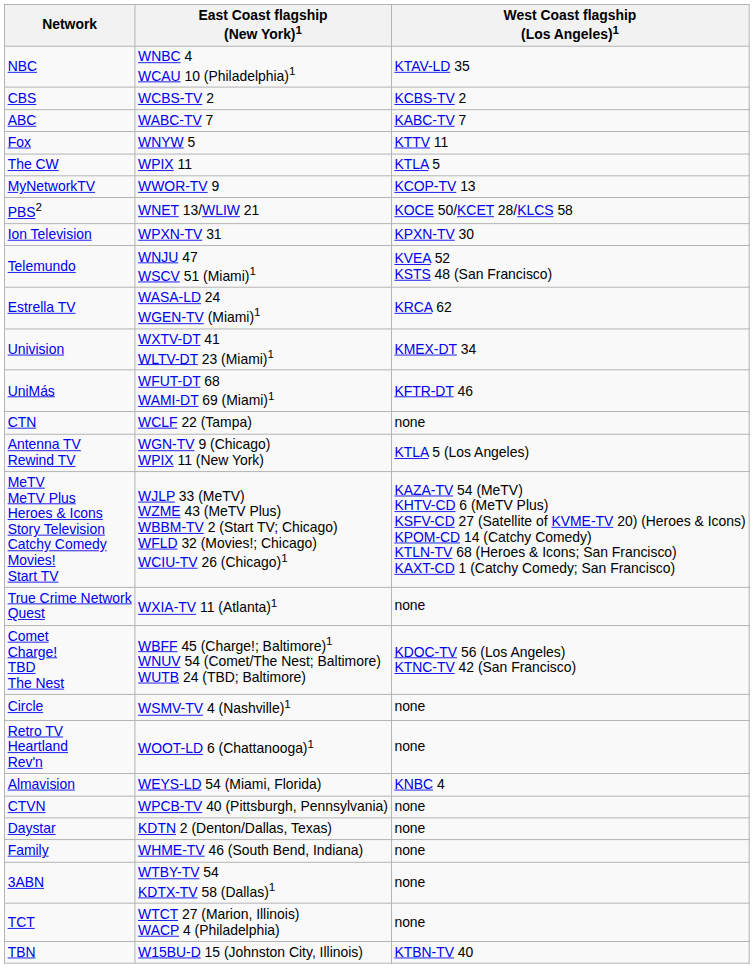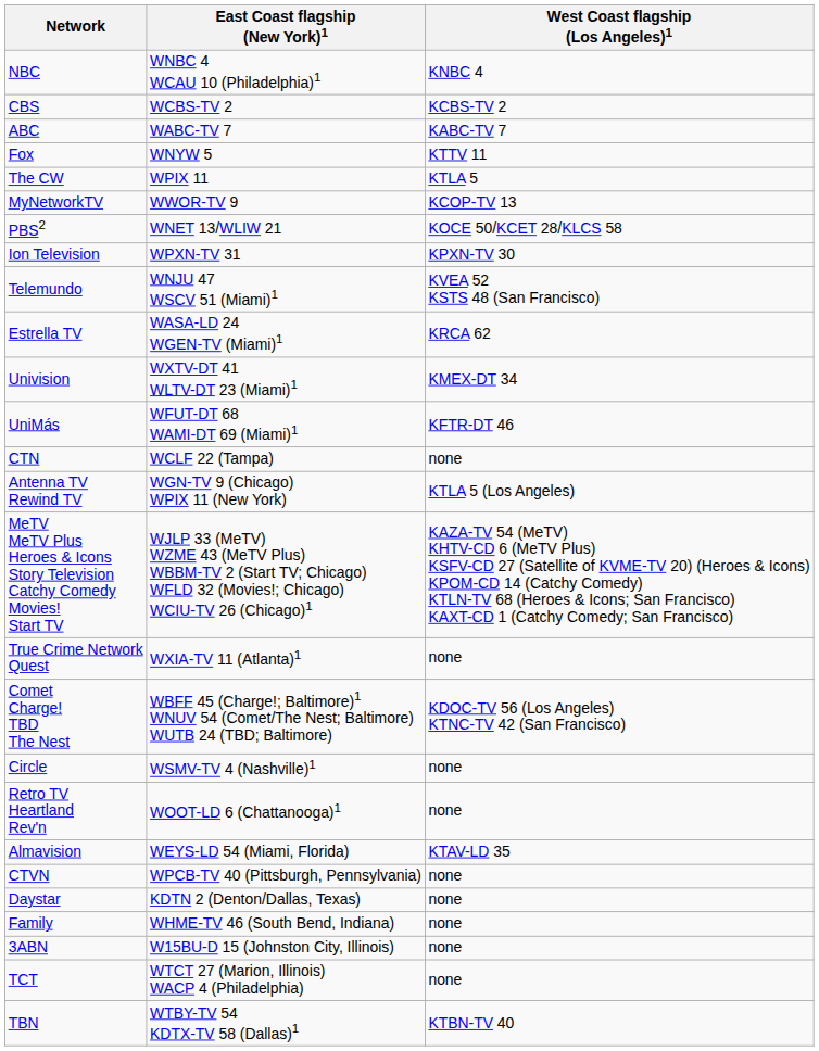 <table class="wikitable">
 <tr>
 <th>Network</th>
 <th>East Coast flagship <br> (New York)<sup>1</sup></th>
 <th>West Coast flagship <br> (Los Angeles)<sup>1</sup></th>
 </tr>
 <tr>
 <td><a href='#'>NBC</a></td>
 <td><a href='#'>WNBC</a> 4<br><a href='#'>WCAU</a> 10 (Philadelphia)<sup>1</sup></td>
-<td><a href='#'>KTAV-LD</a> 35</td>
+<td><a href='#'>KNBC</a> 4</td>
 </tr>
 <tr>
 <td><a href='#'>CBS</a></td>
 <td><a href='#'>WCBS-TV</a> 2</td>
 <td><a href='#'>KCBS-TV</a> 2</td>
 </tr>
 <tr>
 <td><a href='#'>ABC</a></td>
 <td><a href='#'>WABC-TV</a> 7</td>
 <td><a href='#'>KABC-TV</a> 7</td>
 </tr>
 <tr>
 <td><a href='#'>Fox</a></td>
 <td><a href='#'>WNYW</a> 5</td>
 <td><a href='#'>KTTV</a> 11</td>
 </tr>
 <tr>
 <td><a href='#'>The CW</a></td>
 <td><a href='#'>WPIX</a> 11</td>
 <td><a href='#'>KTLA</a> 5</td>
 </tr>
 <tr>
 <td><a href='#'>MyNetworkTV</a></td>
 <td><a href='#'>WWOR-TV</a> 9</td>
 <td><a href='#'>KCOP-TV</a> 13</td>
 </tr>
 <tr>
 <td><a href='#'>PBS</a><sup>2</sup></td>
 <td><a href='#'>WNET</a> 13/<a href='#'>WLIW</a> 21 <br></td>
 <td><a href='#'>KOCE</a> 50/<a href='#'>KCET</a> 28/<a href='#'>KLCS</a> 58 <br></td>
 </tr>
 <tr>
 <td><a href='#'>Ion Television</a></td>
 <td><a href='#'>WPXN-TV</a> 31<br></td>
 <td><a href='#'>KPXN-TV</a> 30</td>
 </tr>
 <tr>
 <td><a href='#'>Telemundo</a></td>
 <td><a href='#'>WNJU</a> 47<br><a href='#'>WSCV</a> 51 (Miami)<sup>1</sup><br></td>
 <td><a href='#'>KVEA</a> 52<br><a href='#'>KSTS</a> 48 (San Francisco)</td>
 </tr>
 <tr>
 <td><a href='#'>Estrella TV</a></td>
 <td><a href='#'>WASA-LD</a> 24<br><a href='#'>WGEN-TV</a> (Miami)<sup>1</sup></td>
 <td><a href='#'>KRCA</a> 62</td>
 </tr>
 <tr>
 <td><a href='#'>Univision</a></td>
 <td><a href='#'>WXTV-DT</a> 41<br><a href='#'>WLTV-DT</a> 23 (Miami)<sup>1</sup></td>
 <td><a href='#'>KMEX-DT</a> 34</td>
 </tr>
 <tr>
 <td><a href='#'>UniMás</a></td>
 <td><a href='#'>WFUT-DT</a> 68<br><a href='#'>WAMI-DT</a> 69 (Miami)<sup>1</sup></td>
 <td><a href='#'>KFTR-DT</a> 46</td>
 </tr>
 <tr>
 <td><a href='#'>CTN</a></td>
 <td><a href='#'>WCLF</a> 22 (Tampa)</td>
 <td>none</td>
 </tr>
 <tr>
 <td><a href='#'>Antenna TV</a><br><a href='#'>Rewind TV</a></td>
 <td><a href='#'>WGN-TV</a> 9 (Chicago)<br><a href='#'>WPIX</a> 11 (New York)</td>
 <td><a href='#'>KTLA</a> 5 (Los Angeles)</td>
 </tr>
 <tr>
 <td><a href='#'>MeTV</a><br><a href='#'>MeTV Plus</a><br><a href='#'>Heroes & Icons</a><br><a href='#'>Story Television</a><br><a href='#'>Catchy Comedy</a><br><a href='#'>Movies!</a><br><a href='#'>Start TV</a></td>
 <td><a href='#'>WJLP</a> 33 (MeTV)<br><a href='#'>WZME</a> 43 (MeTV Plus)<br><a href='#'>WBBM-TV</a> 2 (Start TV; Chicago)<br><a href='#'>WFLD</a> 32 (Movies!; Chicago)<br><a href='#'>WCIU-TV</a> 26 (Chicago)<sup>1</sup></td>
 <td><a href='#'>KAZA-TV</a> 54 (MeTV)<br><a href='#'>KHTV-CD</a> 6 (MeTV Plus)<br><a href='#'>KSFV-CD</a> 27 (Satellite of <a href='#'>KVME-TV</a> 20) (Heroes & Icons)<br><a href='#'>KPOM-CD</a> 14 (Catchy Comedy)<br><a href='#'>KTLN-TV</a> 68 (Heroes & Icons; San Francisco)<br><a href='#'>KAXT-CD</a> 1 (Catchy Comedy; San Francisco)</td>
 </tr>
 <tr>
 <td><a href='#'>True Crime Network</a><br><a href='#'>Quest</a></td>
 <td><a href='#'>WXIA-TV</a> 11 (Atlanta)<sup>1</sup></td>
 <td>none</td>
 </tr>
 <tr>
 <td><a href='#'>Comet</a><br><a href='#'>Charge!</a><br><a href='#'>TBD</a><br><a href='#'>The Nest</a></td>
 <td><a href='#'>WBFF</a> 45 (Charge!; Baltimore)<sup>1</sup><br><a href='#'>WNUV</a> 54 (Comet/The Nest; Baltimore)<br><a href='#'>WUTB</a> 24 (TBD; Baltimore)</td>
 <td><a href='#'>KDOC-TV</a> 56 (Los Angeles)<br><a href='#'>KTNC-TV</a> 42 (San Francisco)</td>
 </tr>
 <tr>
 <td><a href='#'>Circle</a></td>
 <td><a href='#'>WSMV-TV</a> 4 (Nashville)<sup>1</sup></td>
 <td>none</td>
 </tr>
 <tr>
 <td><a href='#'>Retro TV</a><br><a href='#'>Heartland</a><br><a href='#'>Rev'n</a></td>
 <td><a href='#'>WOOT-LD</a> 6 (Chattanooga)<sup>1</sup></td>
 <td>none</td>
 </tr>
 <tr>
 <td><a href='#'>Almavision</a></td>
 <td><a href='#'>WEYS-LD</a> 54 (Miami, Florida)</td>
-<td><a href='#'>KNBC</a> 4</td>
+<td><a href='#'>KTAV-LD</a> 35</td>
 </tr>
 <tr>
 <td><a href='#'>CTVN</a></td>
 <td><a href='#'>WPCB-TV</a> 40 (Pittsburgh, Pennsylvania)</td>
 <td>none</td>
 </tr>
 <tr>
 <td><a href='#'>Daystar</a></td>
 <td><a href='#'>KDTN</a> 2 (Denton/Dallas, Texas)</td>
 <td>none</td>
 </tr>
 <tr>
 <td><a href='#'>Family</a></td>
 <td><a href='#'>WHME-TV</a> 46 (South Bend, Indiana)</td>
 <td>none</td>
 </tr>
 <tr>
 <td><a href='#'>3ABN</a></td>
-<td><a href='#'>WTBY-TV</a> 54<br> <a href='#'>KDTX-TV</a> 58 (Dallas)<sup>1</sup></td>
+<td><a href='#'>W15BU-D</a> 15 (Johnston City, Illinois)</td>
 <td>none</td>
 </tr>
 <tr>
 <td><a href='#'>TCT</a></td>
 <td><a href='#'>WTCT</a> 27 (Marion, Illinois)<br><a href='#'>WACP</a> 4 (Philadelphia)</td>
 <td>none</td>
 </tr>
 <tr>
 <td><a href='#'>TBN</a></td>
-<td><a href='#'>W15BU-D</a> 15 (Johnston City, Illinois)</td>
+<td><a href='#'>WTBY-TV</a> 54<br> <a href='#'>KDTX-TV</a> 58 (Dallas)<sup>1</sup></td>
 <td><a href='#'>KTBN-TV</a> 40</td>
 </tr>
 </table>
